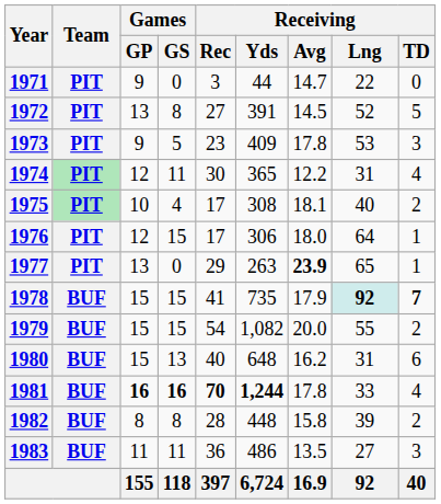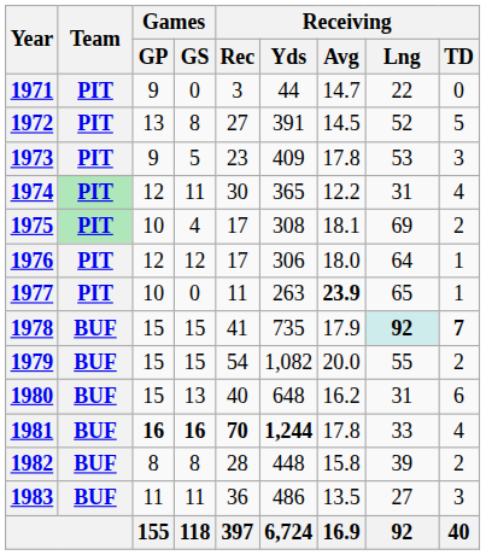 <table class="wikitable" style="text-align:center">
 <tr>
 <th rowspan="2">Year</th>
 <th rowspan="2">Team</th>
 <th colspan="2">Games</th>
 <th colspan="5">Receiving</th>
 </tr>
 <tr>
 <th>GP</th>
 <th>GS</th>
 <th>Rec</th>
 <th>Yds</th>
 <th>Avg</th>
 <th>Lng</th>
 <th>TD</th>
 </tr>
 <tr>
 <th><a href='#'>1971</a></th>
 <th><a href='#'>PIT</a></th>
 <td>9</td>
 <td>0</td>
 <td>3</td>
 <td>44</td>
 <td>14.7</td>
 <td>22</td>
 <td>0</td>
 </tr>
 <tr>
 <th><a href='#'>1972</a></th>
 <th><a href='#'>PIT</a></th>
 <td>13</td>
 <td>8</td>
 <td>27</td>
 <td>391</td>
 <td>14.5</td>
 <td>52</td>
 <td>5</td>
 </tr>
 <tr>
 <th><a href='#'>1973</a></th>
 <th><a href='#'>PIT</a></th>
 <td>9</td>
 <td>5</td>
 <td>23</td>
 <td>409</td>
 <td>17.8</td>
 <td>53</td>
 <td>3</td>
 </tr>
 <tr>
 <th><a href='#'>1974</a></th>
 <th style="background:#afe6ba; width:3em;"><a href='#'>PIT</a></th>
 <td>12</td>
 <td>11</td>
 <td>30</td>
 <td>365</td>
 <td>12.2</td>
 <td>31</td>
 <td>4</td>
 </tr>
 <tr>
 <th><a href='#'>1975</a></th>
 <th style="background:#afe6ba; width:3em;"><a href='#'>PIT</a></th>
 <td>10</td>
 <td>4</td>
 <td>17</td>
 <td>308</td>
 <td>18.1</td>
-<td>40</td>
+<td>69</td>
 <td>2</td>
 </tr>
 <tr>
 <th><a href='#'>1976</a></th>
 <th><a href='#'>PIT</a></th>
 <td>12</td>
-<td>15</td>
+<td>12</td>
 <td>17</td>
 <td>306</td>
 <td>18.0</td>
 <td>64</td>
 <td>1</td>
 </tr>
 <tr>
 <th><a href='#'>1977</a></th>
 <th><a href='#'>PIT</a></th>
-<td>13</td>
+<td>10</td>
 <td>0</td>
-<td>29</td>
+<td>11</td>
 <td>263</td>
 <td><strong>23.9</strong></td>
 <td>65</td>
 <td>1</td>
 </tr>
 <tr>
 <th><a href='#'>1978</a></th>
 <th><a href='#'>BUF</a></th>
 <td>15</td>
 <td>15</td>
 <td>41</td>
 <td>735</td>
 <td>17.9</td>
 <td style="background:#cfecec; width:3em;"><strong>92</strong></td>
 <td><strong>7</strong></td>
 </tr>
 <tr>
 <th><a href='#'>1979</a></th>
 <th><a href='#'>BUF</a></th>
 <td>15</td>
 <td>15</td>
 <td>54</td>
 <td>1,082</td>
 <td>20.0</td>
 <td>55</td>
 <td>2</td>
 </tr>
 <tr>
 <th><a href='#'>1980</a></th>
 <th><a href='#'>BUF</a></th>
 <td>15</td>
 <td>13</td>
 <td>40</td>
 <td>648</td>
 <td>16.2</td>
 <td>31</td>
 <td>6</td>
 </tr>
 <tr>
 <th><a href='#'>1981</a></th>
 <th><a href='#'>BUF</a></th>
 <td><strong>16</strong></td>
 <td><strong>16</strong></td>
 <td><strong>70</strong></td>
 <td><strong>1,244</strong></td>
 <td>17.8</td>
 <td>33</td>
 <td>4</td>
 </tr>
 <tr>
 <th><a href='#'>1982</a></th>
 <th><a href='#'>BUF</a></th>
 <td>8</td>
 <td>8</td>
 <td>28</td>
 <td>448</td>
 <td>15.8</td>
 <td>39</td>
 <td>2</td>
 </tr>
 <tr>
 <th><a href='#'>1983</a></th>
 <th><a href='#'>BUF</a></th>
 <td>11</td>
 <td>11</td>
 <td>36</td>
 <td>486</td>
 <td>13.5</td>
 <td>27</td>
 <td>3</td>
 </tr>
 <tr>
 <th colspan="2"></th>
 <th>155</th>
 <th>118</th>
 <th>397</th>
 <th>6,724</th>
 <th>16.9</th>
 <th>92</th>
 <th>40</th>
 </tr>
 </table>
